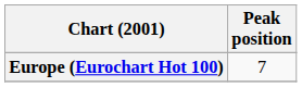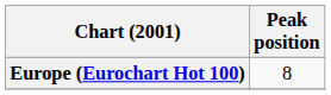 <table class="wikitable sortable plainrowheaders" style="text-align:center">
 <tr>
 <th>Chart (2001)</th>
 <th>Peak<br>position</th>
 </tr>
 <tr>
 </tr>
 <tr>
 </tr>
 <tr>
 </tr>
 <tr>
 <th scope="row">Europe (<a href='#'>Eurochart Hot 100</a>)</th>
-<td>7</td>
+<td>8</td>
 </tr>
 <tr>
 </tr>
 <tr>
 </tr>
 <tr>
 </tr>
 <tr>
 </tr>
 <tr>
 </tr>
 <tr>
 </tr>
 <tr>
 </tr>
 </table>
